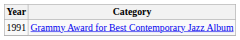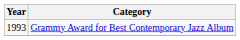 <table class="wikitable">
 <tr>
 <th align="left">Year</th>
 <th align="left">Category</th>
 </tr>
 <tr>
-<td align="left">1991</td>
+<td align="left">1993</td>
 <td align="left"><a href='#'>Grammy Award for Best Contemporary Jazz Album</a></td>
 </tr>
 <tr>
 </tr>
 </table>
